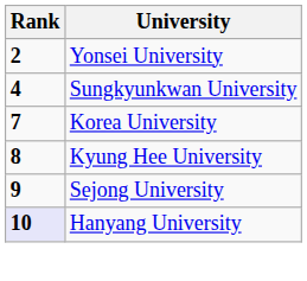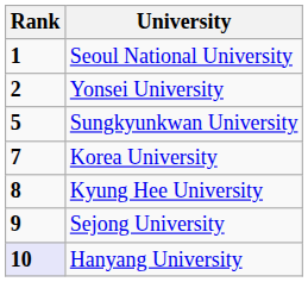 <table class="wikitable">
 <tr>
 <th>Rank</th>
 <th>University</th>
 </tr>
 <tr>
+<td><strong>1</strong></td>
+<td><a href='#'>Seoul National University</a></td>
+</tr>
+<tr>
 <td><strong>2</strong></td>
 <td><a href='#'>Yonsei University</a></td>
 </tr>
 <tr>
-<td><strong>4</strong></td>
+<td><strong>5</strong></td>
 <td><a href='#'>Sungkyunkwan University</a></td>
 </tr>
 <tr>
 <td><strong>7</strong></td>
 <td><a href='#'>Korea University</a></td>
 </tr>
 <tr>
 <td><strong>8</strong></td>
 <td><a href='#'>Kyung Hee University</a></td>
 </tr>
 <tr>
 <td><strong>9</strong></td>
 <td><a href='#'>Sejong University</a></td>
 </tr>
 <tr>
 <td style="background: lavender;"><strong>10</strong></td>
 <td><a href='#'>Hanyang University</a></td>
 </tr>
 </table>
